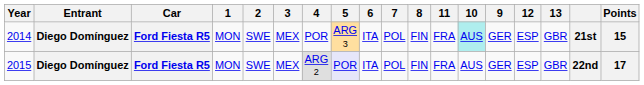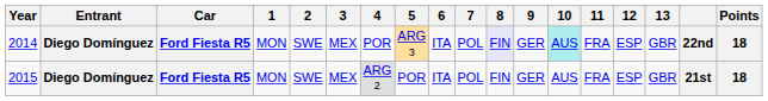 <table class="wikitable" style="text-align:center; font-size:90%">
 <tr>
 <th>Year</th>
 <th>Entrant</th>
 <th>Car</th>
 <th>1</th>
 <th>2</th>
 <th>3</th>
 <th>4</th>
 <th>5</th>
 <th>6</th>
 <th>7</th>
 <th>8</th>
+<th>9</th>
+<th>10</th>
 <th>11</th>
-<th>10</th>
-<th>9</th>
 <th>12</th>
 <th>13</th>
 <th></th>
 <th>Points</th>
 </tr>
 <tr>
 <td><a href='#'>2014</a></td>
 <th>Diego Domínguez</th>
 <th><a href='#'>Ford Fiesta R5</a></th>
 <td><a href='#'>MON</a></td>
 <td><a href='#'>SWE</a></td>
 <td><a href='#'>MEX</a></td>
 <td><a href='#'>POR</a></td>
 <td style="background:#FFDF9F;"><a href='#'>ARG</a><br><small>3</small></td>
 <td><a href='#'>ITA</a></td>
 <td><a href='#'>POL</a></td>
-<td><a href='#'>FIN</a></td>
+<td style="background: lavender;"><a href='#'>FIN</a></td>
+<td><a href='#'>GER</a></td>
+<td style="background: paleturquoise;"><a href='#'>AUS</a></td>
 <td><a href='#'>FRA</a></td>
-<td style="background: paleturquoise;"><a href='#'>AUS</a></td>
-<td><a href='#'>GER</a></td>
 <td><a href='#'>ESP</a></td>
 <td><a href='#'>GBR</a></td>
-<th>21st</th>
-<th>15</th>
+<th>22nd</th>
+<th>18</th>
 </tr>
 <tr>
 <td><a href='#'>2015</a></td>
 <th>Diego Domínguez</th>
 <th><a href='#'>Ford Fiesta R5</a></th>
 <td><a href='#'>MON</a></td>
 <td><a href='#'>SWE</a></td>
 <td><a href='#'>MEX</a></td>
 <td style="background:#DFDFDF;"><a href='#'>ARG</a><br><small>2</small></td>
-<td style="background: lavender;"><a href='#'>POR</a></td>
+<td><a href='#'>POR</a></td>
 <td><a href='#'>ITA</a></td>
 <td><a href='#'>POL</a></td>
 <td><a href='#'>FIN</a></td>
+<td><a href='#'>GER</a></td>
+<td><a href='#'>AUS</a></td>
 <td><a href='#'>FRA</a></td>
-<td><a href='#'>AUS</a></td>
-<td><a href='#'>GER</a></td>
 <td><a href='#'>ESP</a></td>
 <td><a href='#'>GBR</a></td>
-<th>22nd</th>
-<th>17</th>
+<th>21st</th>
+<th>18</th>
 </tr>
 </table>
